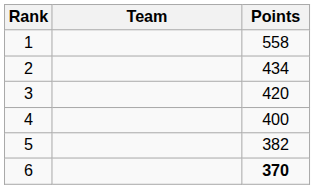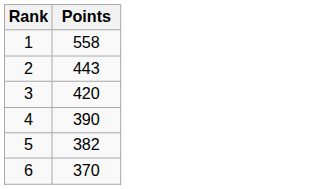 <table class="wikitable" style="text-align:center;">
 <tr>
 <th width=40>Rank</th>
-<th width=180>Team</th>
 <th width=60>Points</th>
 </tr>
 <tr>
 <td>1</td>
-<td align=left></td>
 <td>558</td>
 </tr>
 <tr>
 <td>2</td>
-<td align=left></td>
-<td>434</td>
+<td>443</td>
 </tr>
 <tr>
 <td>3</td>
-<td align=left></td>
 <td>420</td>
 </tr>
 <tr>
 <td>4</td>
-<td align=left></td>
-<td>400</td>
+<td>390</td>
 </tr>
 <tr>
 <td>5</td>
-<td align=left></td>
 <td>382</td>
 </tr>
 <tr>
 <td>6</td>
-<td align=left></td>
-<td><strong>370</strong></td>
+<td>370</td>
 </tr>
 </table>
